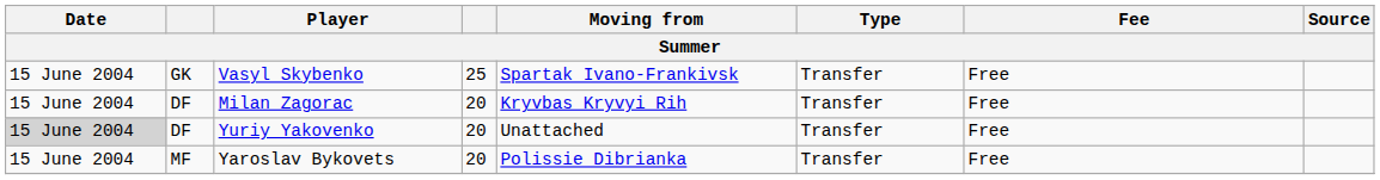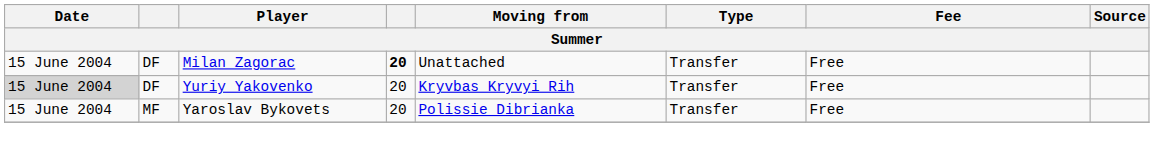 <table class="wikitable sortable">
 <tr>
 <th style="width:115px;">Date</th>
 <th style="width:30px;"></th>
 <th style="width:180px;">Player</th>
 <th style="width:20px;"></th>
 <th style="width:220px;">Moving from</th>
 <th style="width:120px;" class="unsortable">Type</th>
 <th style="width:250px;" class="unsortable">Fee</th>
 <th style="width:20px;">Source</th>
 </tr>
 <tr>
 <th colspan=8>Summer</th>
 </tr>
 <tr>
 <td>15 June 2004</td>
-<td>GK</td>
-<td> <a href='#'>Vasyl Skybenko</a></td>
-<td>25</td>
-<td> <a href='#'>Spartak Ivano-Frankivsk</a></td>
-<td>Transfer</td>
-<td>Free</td>
-<td></td>
-</tr>
-<tr>
-<td>15 June 2004</td>
 <td>DF</td>
 <td> <a href='#'>Milan Zagorac</a></td>
-<td>20</td>
-<td> <a href='#'>Kryvbas Kryvyi Rih</a></td>
+<td><strong>20</strong></td>
+<td>Unattached</td>
 <td>Transfer</td>
 <td>Free</td>
 <td></td>
 </tr>
 <tr>
 <td style="background: lightgrey;">15 June 2004</td>
 <td>DF</td>
 <td> <a href='#'>Yuriy Yakovenko</a></td>
 <td>20</td>
-<td>Unattached</td>
+<td> <a href='#'>Kryvbas Kryvyi Rih</a></td>
 <td>Transfer</td>
 <td>Free</td>
 <td></td>
 </tr>
 <tr>
 <td>15 June 2004</td>
 <td>MF</td>
 <td> Yaroslav Bykovets</td>
 <td>20</td>
 <td> <a href='#'>Polissie Dibrianka</a></td>
 <td>Transfer</td>
 <td>Free</td>
 <td></td>
 </tr>
 <tr>
 </tr>
 </table>
